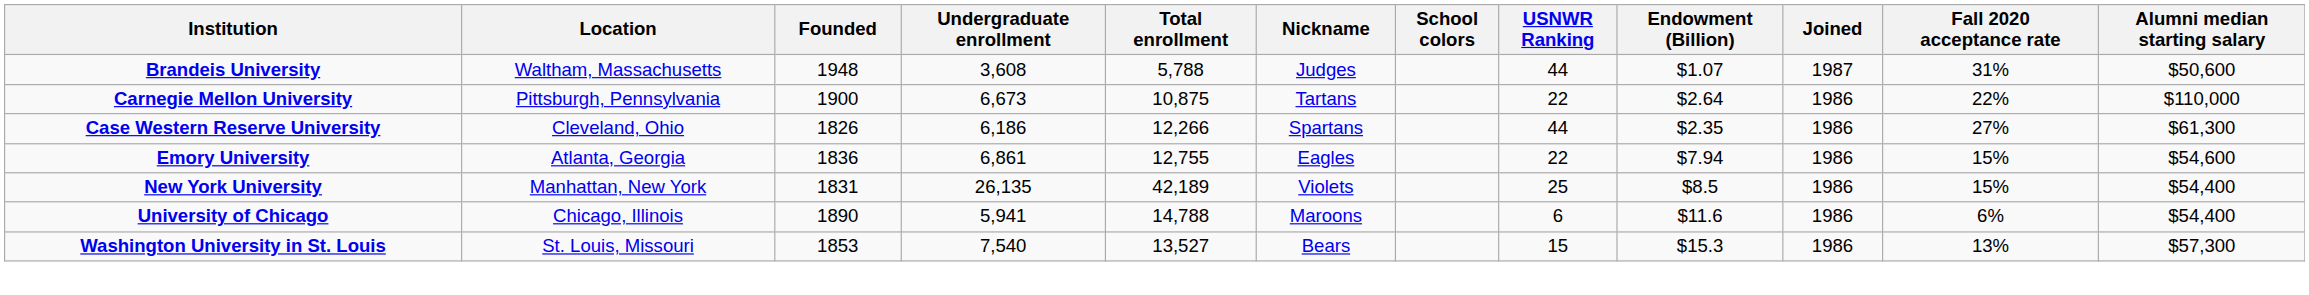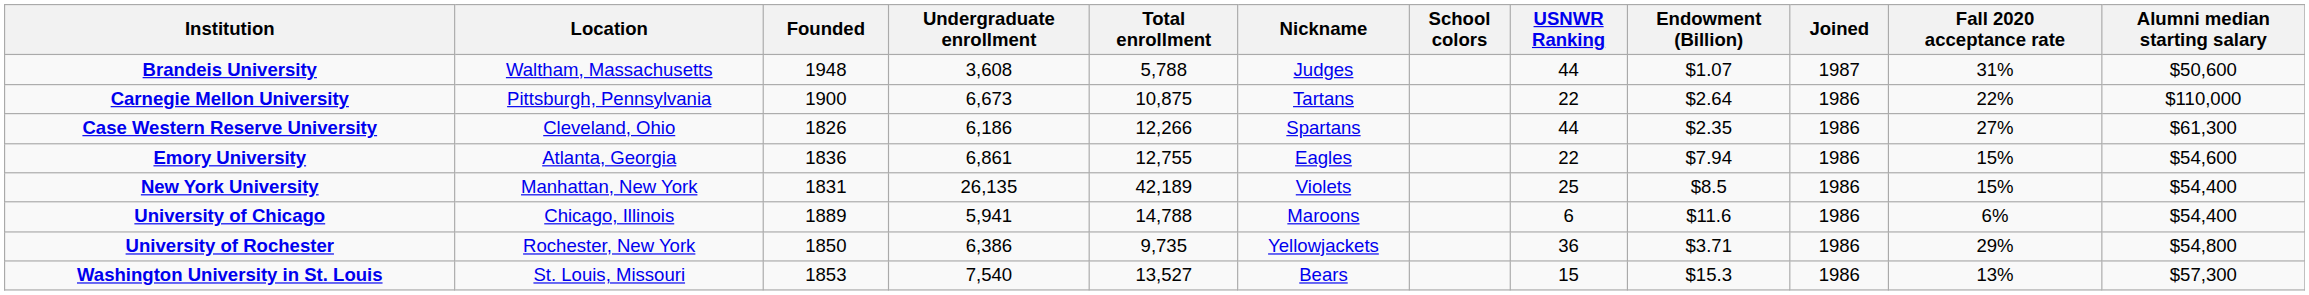 <table class="wikitable sortable" style="text-align: center;" width="100%">
 <tr>
 <th>Institution</th>
 <th>Location</th>
 <th>Founded</th>
 <th>Undergraduate<br>enrollment</th>
 <th>Total<br>enrollment</th>
 <th>Nickname</th>
 <th>School<br>colors</th>
 <th><a href='#'>USNWR<br>Ranking</a></th>
 <th>Endowment<br>(Billion)</th>
 <th>Joined</th>
 <th>Fall 2020<br>acceptance rate</th>
 <th>Alumni median<br>starting salary</th>
 </tr>
 <tr>
 <td><strong><a href='#'>Brandeis University</a></strong></td>
 <td><a href='#'>Waltham, Massachusetts</a></td>
 <td>1948</td>
 <td>3,608</td>
 <td>5,788</td>
 <td><a href='#'>Judges</a></td>
 <td> </td>
 <td>44</td>
 <td>$1.07</td>
 <td>1987</td>
 <td>31%</td>
 <td>$50,600</td>
 </tr>
 <tr>
 <td><strong><a href='#'>Carnegie Mellon University</a></strong></td>
 <td><a href='#'>Pittsburgh, Pennsylvania</a></td>
 <td>1900</td>
 <td>6,673</td>
 <td>10,875</td>
 <td><a href='#'>Tartans</a></td>
 <td> </td>
 <td>22</td>
 <td>$2.64</td>
 <td>1986</td>
 <td>22%</td>
 <td>$110,000</td>
 </tr>
 <tr>
 <td><strong><a href='#'>Case Western Reserve University</a></strong></td>
 <td><a href='#'>Cleveland, Ohio</a></td>
 <td>1826</td>
 <td>6,186</td>
 <td>12,266</td>
 <td><a href='#'>Spartans</a></td>
 <td>  </td>
 <td>44</td>
 <td>$2.35</td>
 <td>1986</td>
 <td>27%</td>
 <td>$61,300</td>
 </tr>
 <tr>
 <td><strong><a href='#'>Emory University</a></strong></td>
 <td><a href='#'>Atlanta, Georgia</a></td>
 <td>1836</td>
 <td>6,861</td>
 <td>12,755</td>
 <td><a href='#'>Eagles</a></td>
 <td> </td>
 <td>22</td>
 <td>$7.94</td>
 <td>1986</td>
 <td>15%</td>
 <td>$54,600</td>
 </tr>
 <tr>
 <td><strong><a href='#'>New York University</a></strong></td>
 <td><a href='#'>Manhattan, New York</a></td>
 <td>1831</td>
 <td>26,135</td>
 <td>42,189</td>
 <td><a href='#'>Violets</a></td>
 <td> </td>
 <td>25</td>
 <td>$8.5</td>
 <td>1986</td>
 <td>15%</td>
 <td>$54,400</td>
 </tr>
 <tr>
 <td><strong><a href='#'>University of Chicago</a></strong></td>
 <td><a href='#'>Chicago, Illinois</a></td>
-<td>1890</td>
+<td>1889</td>
 <td>5,941</td>
 <td>14,788</td>
 <td><a href='#'>Maroons</a></td>
 <td> </td>
 <td>6</td>
 <td>$11.6</td>
 <td>1986</td>
 <td>6%</td>
 <td>$54,400</td>
+</tr>
+<tr>
+<td><strong><a href='#'>University of Rochester</a></strong></td>
+<td><a href='#'>Rochester, New York</a></td>
+<td>1850</td>
+<td>6,386</td>
+<td>9,735</td>
+<td><a href='#'>Yellowjackets</a></td>
+<td> </td>
+<td>36</td>
+<td>$3.71</td>
+<td>1986</td>
+<td>29%</td>
+<td>$54,800</td>
 </tr>
 <tr>
 <td><strong><a href='#'>Washington University in St. Louis</a></strong></td>
 <td><a href='#'>St. Louis, Missouri</a></td>
 <td>1853</td>
 <td>7,540</td>
 <td>13,527</td>
 <td><a href='#'>Bears</a></td>
 <td> </td>
 <td>15</td>
 <td>$15.3</td>
 <td>1986</td>
 <td>13%</td>
 <td>$57,300</td>
 </tr>
 </table>
